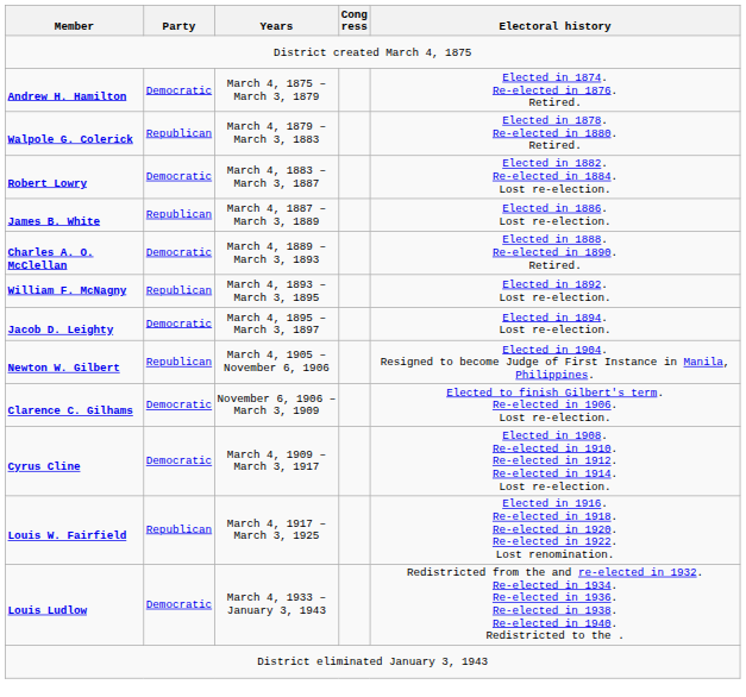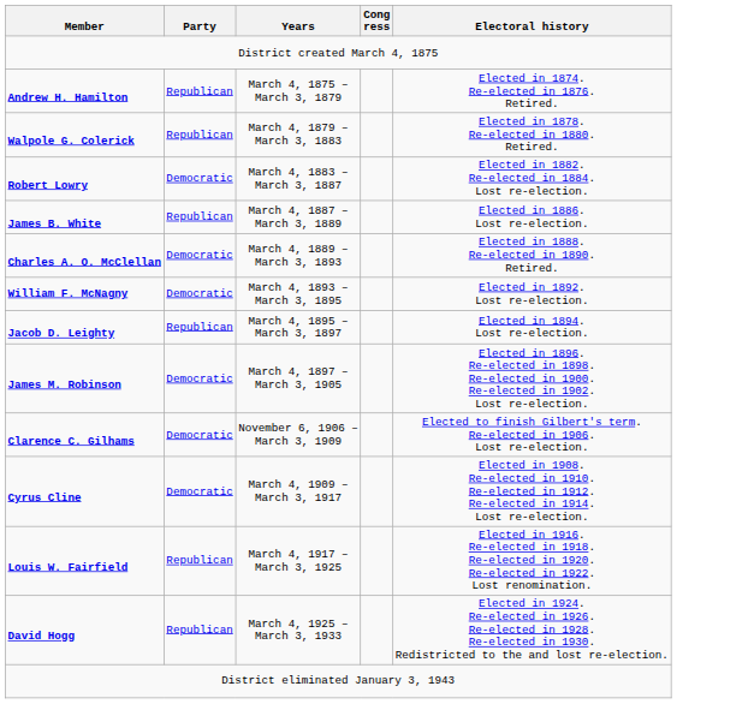 <table class=wikitable style="text-align:center">
 <tr valign=bottom>
 <th>Member</th>
 <th>Party</th>
 <th>Years</th>
 <th>Cong<br>ress</th>
 <th>Electoral history</th>
 </tr>
 <tr style="height:3em">
 <td colspan=5>District created March 4, 1875</td>
 </tr>
 <tr style="height:3em">
 <td align=left><br><strong><a href='#'>Andrew H. Hamilton</a></strong><br></td>
-<td><a href='#'>Democratic</a></td>
+<td><a href='#'>Republican</a></td>
 <td nowrap>March 4, 1875 –<br>March 3, 1879</td>
 <td></td>
 <td><a href='#'>Elected in 1874</a>.<br><a href='#'>Re-elected in 1876</a>.<br>Retired.</td>
 </tr>
 <tr style="height:3em">
 <td align=left><br><strong><a href='#'>Walpole G. Colerick</a></strong><br></td>
 <td><a href='#'>Republican</a></td>
 <td nowrap>March 4, 1879 –<br>March 3, 1883</td>
 <td></td>
 <td><a href='#'>Elected in 1878</a>.<br><a href='#'>Re-elected in 1880</a>.<br>Retired.</td>
 </tr>
 <tr style="height:3em">
 <td align=left><br><strong><a href='#'>Robert Lowry</a></strong><br></td>
 <td><a href='#'>Democratic</a></td>
 <td nowrap>March 4, 1883 –<br>March 3, 1887</td>
 <td></td>
 <td><a href='#'>Elected in 1882</a>.<br><a href='#'>Re-elected in 1884</a>.<br>Lost re-election.</td>
 </tr>
 <tr style="height:3em">
 <td align=left><br><strong><a href='#'>James B. White</a></strong><br></td>
 <td><a href='#'>Republican</a></td>
 <td nowrap>March 4, 1887 –<br>March 3, 1889</td>
 <td></td>
 <td><a href='#'>Elected in 1886</a>.<br>Lost re-election.</td>
 </tr>
 <tr style="height:3em">
 <td align=left><br><strong><a href='#'>Charles A. O. McClellan</a></strong><br></td>
 <td><a href='#'>Democratic</a></td>
 <td nowrap>March 4, 1889 –<br>March 3, 1893</td>
 <td></td>
 <td><a href='#'>Elected in 1888</a>.<br><a href='#'>Re-elected in 1890</a>.<br>Retired.</td>
 </tr>
 <tr style="height:3em">
 <td align=left><strong><a href='#'>William F. McNagny</a></strong><br></td>
-<td><a href='#'>Republican</a></td>
+<td><a href='#'>Democratic</a></td>
 <td nowrap>March 4, 1893 –<br>March 3, 1895</td>
 <td></td>
 <td><a href='#'>Elected in 1892</a>.<br>Lost re-election.</td>
 </tr>
 <tr style="height:3em">
 <td align=left><br><strong><a href='#'>Jacob D. Leighty</a></strong><br></td>
-<td><a href='#'>Democratic</a></td>
+<td><a href='#'>Republican</a></td>
 <td nowrap>March 4, 1895 –<br>March 3, 1897</td>
 <td></td>
 <td><a href='#'>Elected in 1894</a>.<br>Lost re-election.</td>
 </tr>
 <tr style="height:3em">
-<td align=left><br><strong><a href='#'>Newton W. Gilbert</a></strong><br></td>
-<td><a href='#'>Republican</a></td>
-<td nowrap>March 4, 1905 –<br>November 6, 1906</td>
+<td align=left><br><strong><a href='#'>James M. Robinson</a></strong><br></td>
+<td><a href='#'>Democratic</a></td>
+<td nowrap>March 4, 1897 –<br>March 3, 1905</td>
 <td></td>
-<td><a href='#'>Elected in 1904</a>.<br>Resigned to become Judge of First Instance in <a href='#'>Manila</a>, <a href='#'>Philippines</a>.</td>
+<td><a href='#'>Elected in 1896</a>.<br><a href='#'>Re-elected in 1898</a>.<br><a href='#'>Re-elected in 1900</a>.<br><a href='#'>Re-elected in 1902</a>.<br>Lost re-election.</td>
 </tr>
 <tr style="height:3em">
 <td align=left><br><strong><a href='#'>Clarence C. Gilhams</a></strong><br></td>
 <td><a href='#'>Democratic</a></td>
 <td nowrap>November 6, 1906 –<br>March 3, 1909</td>
 <td></td>
 <td><a href='#'>Elected to finish Gilbert's term</a>.<br><a href='#'>Re-elected in 1906</a>.<br>Lost re-election.</td>
 </tr>
 <tr style="height:3em">
 <td align=left><br><strong><a href='#'>Cyrus Cline</a></strong><br></td>
 <td><a href='#'>Democratic</a></td>
 <td nowrap>March 4, 1909 –<br>March 3, 1917</td>
 <td></td>
 <td><a href='#'>Elected in 1908</a>.<br><a href='#'>Re-elected in 1910</a>.<br><a href='#'>Re-elected in 1912</a>.<br><a href='#'>Re-elected in 1914</a>.<br>Lost re-election.</td>
 </tr>
 <tr style="height:3em">
 <td align=left><br><strong><a href='#'>Louis W. Fairfield</a></strong><br></td>
 <td><a href='#'>Republican</a></td>
 <td nowrap>March 4, 1917 –<br>March 3, 1925</td>
 <td></td>
 <td><a href='#'>Elected in 1916</a>.<br><a href='#'>Re-elected in 1918</a>.<br><a href='#'>Re-elected in 1920</a>.<br><a href='#'>Re-elected in 1922</a>.<br>Lost renomination.</td>
 </tr>
 <tr style="height:3em">
-<td align=left><br><strong><a href='#'>Louis Ludlow</a></strong><br></td>
-<td><a href='#'>Democratic</a></td>
-<td nowrap>March 4, 1933 –<br>January 3, 1943</td>
+<td align=left><br><strong><a href='#'>David Hogg</a></strong><br></td>
+<td><a href='#'>Republican</a></td>
+<td nowrap>March 4, 1925 –<br>March 3, 1933</td>
 <td></td>
-<td>Redistricted from the  and <a href='#'>re-elected in 1932</a>.<br><a href='#'>Re-elected in 1934</a>.<br><a href='#'>Re-elected in 1936</a>.<br><a href='#'>Re-elected in 1938</a>.<br><a href='#'>Re-elected in 1940</a>.<br>Redistricted to the .</td>
+<td><a href='#'>Elected in 1924</a>.<br><a href='#'>Re-elected in 1926</a>.<br><a href='#'>Re-elected in 1928</a>.<br><a href='#'>Re-elected in 1930</a>.<br>Redistricted to the  and lost re-election.</td>
 </tr>
 <tr style="height:3em">
 <td colspan=5>District eliminated January 3, 1943</td>
 </tr>
 </table>
